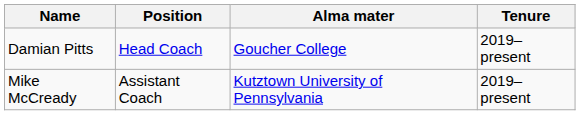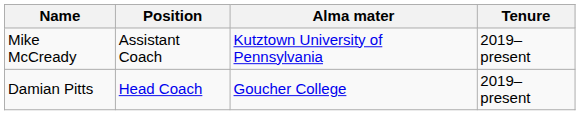 <table class = "wikitable">
 <tr>
 <th>Name</th>
 <th>Position</th>
 <th>Alma mater</th>
 <th>Tenure</th>
 </tr>
 <tr>
+<td>Mike McCready</td>
+<td>Assistant Coach</td>
+<td><a href='#'>Kutztown University of Pennsylvania</a></td>
+<td>2019–present</td>
+</tr>
+<tr>
 <td>Damian Pitts</td>
 <td><a href='#'>Head Coach</a></td>
 <td><a href='#'>Goucher College</a></td>
 <td>2019–present</td>
 </tr>
-<tr>
-<td>Mike McCready</td>
-<td>Assistant Coach</td>
-<td><a href='#'>Kutztown University of Pennsylvania</a></td>
-<td>2019–present</td>
-</tr>
 </table>
